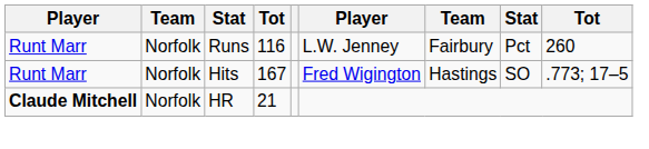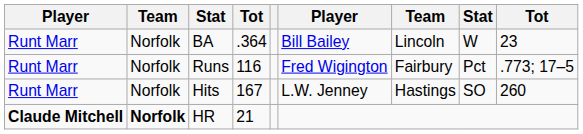 <table class="wikitable">
 <tr>
 <th>Player</th>
 <th>Team</th>
 <th>Stat</th>
 <th>Tot</th>
 <th></th>
 <th>Player</th>
 <th>Team</th>
 <th>Stat</th>
 <th>Tot</th>
 </tr>
 <tr>
 <td><a href='#'>Runt Marr</a></td>
 <td>Norfolk</td>
+<td>BA</td>
+<td>.364</td>
+<td></td>
+<td><a href='#'>Bill Bailey</a></td>
+<td>Lincoln</td>
+<td>W</td>
+<td>23</td>
+</tr>
+<tr>
+<td><a href='#'>Runt Marr</a></td>
+<td>Norfolk</td>
 <td>Runs</td>
 <td>116</td>
 <td></td>
-<td>L.W. Jenney</td>
+<td><a href='#'>Fred Wigington</a></td>
 <td>Fairbury</td>
 <td>Pct</td>
-<td>260</td>
+<td>.773; 17–5</td>
 </tr>
 <tr>
 <td><a href='#'>Runt Marr</a></td>
 <td>Norfolk</td>
 <td>Hits</td>
 <td>167</td>
 <td></td>
-<td><a href='#'>Fred Wigington</a></td>
+<td>L.W. Jenney</td>
 <td>Hastings</td>
 <td>SO</td>
-<td>.773; 17–5</td>
+<td>260</td>
 </tr>
 <tr>
 <td><strong>Claude Mitchell</strong></td>
-<td>Norfolk</td>
+<td><strong>Norfolk</strong></td>
 <td>HR</td>
 <td>21</td>
 <td></td>
 </tr>
 </table>
